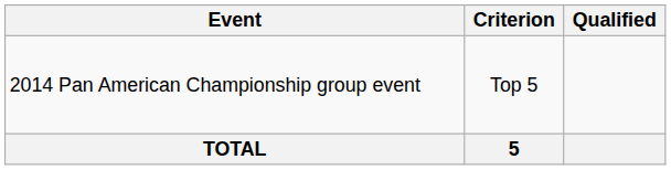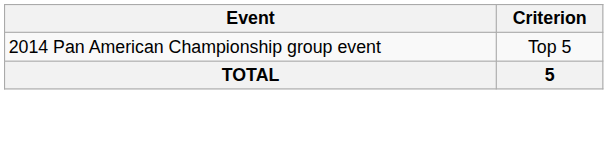 <table class="wikitable" width=540>
 <tr>
 <th>Event</th>
 <th>Criterion</th>
-<th>Qualified</th>
 </tr>
 <tr>
 <td>2014 Pan American Championship group event</td>
 <td align="center">Top 5</td>
-<td><br><br><br><br></td>
 </tr>
 <tr>
 <th colspan="1">TOTAL</th>
 <th>5</th>
-<th></th>
 </tr>
 </table>
